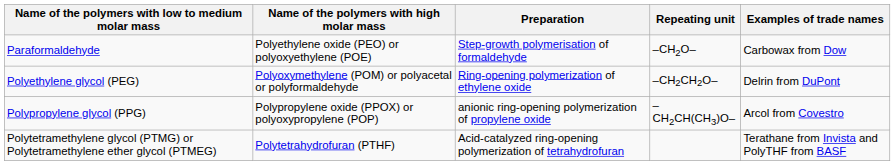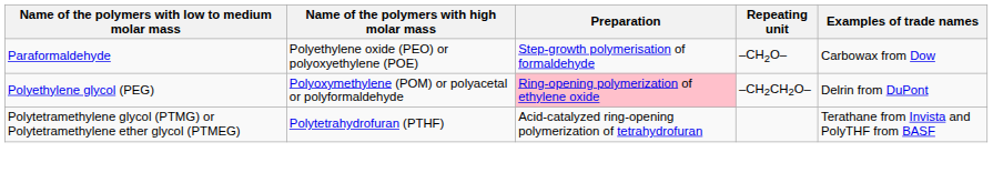 <table class="wikitable">
 <tr>
 <th>Name of the polymers with low to medium molar mass</th>
 <th>Name of the polymers with high molar mass</th>
 <th>Preparation</th>
 <th>Repeating unit</th>
 <th>Examples of trade names</th>
 </tr>
 <tr>
 <td><a href='#'>Paraformaldehyde</a></td>
 <td>Polyethylene oxide (PEO) or polyoxyethylene (POE)</td>
 <td><a href='#'>Step-growth polymerisation</a> of <a href='#'>formaldehyde</a></td>
 <td>–CH<sub>2</sub>O–</td>
 <td>Carbowax from <a href='#'>Dow</a></td>
 </tr>
 <tr>
 <td><a href='#'>Polyethylene glycol</a> (PEG)</td>
 <td><a href='#'>Polyoxymethylene</a> (POM) or polyacetal or polyformaldehyde</td>
-<td><a href='#'>Ring-opening polymerization</a> of <a href='#'>ethylene oxide</a></td>
+<td style="background: pink;"><a href='#'>Ring-opening polymerization</a> of <a href='#'>ethylene oxide</a></td>
 <td>–CH<sub>2</sub>CH<sub>2</sub>O–</td>
 <td>Delrin from <a href='#'>DuPont</a></td>
-</tr>
-<tr>
-<td><a href='#'>Polypropylene glycol</a> (PPG)</td>
-<td>Polypropylene oxide (PPOX) or polyoxypropylene (POP)</td>
-<td>anionic ring-opening polymerization of <a href='#'>propylene oxide</a></td>
-<td>–CH<sub>2</sub>CH(CH<sub>3</sub>)O–</td>
-<td>Arcol from <a href='#'>Covestro</a></td>
 </tr>
 <tr>
 <td>Polytetramethylene glycol (PTMG) or Polytetramethylene ether glycol (PTMEG)</td>
 <td><a href='#'>Polytetrahydrofuran</a> (PTHF)</td>
 <td>Acid-catalyzed ring-opening polymerization of <a href='#'>tetrahydrofuran</a></td>
 <td></td>
 <td>Terathane from <a href='#'>Invista</a> and PolyTHF from <a href='#'>BASF</a></td>
 </tr>
 </table>
